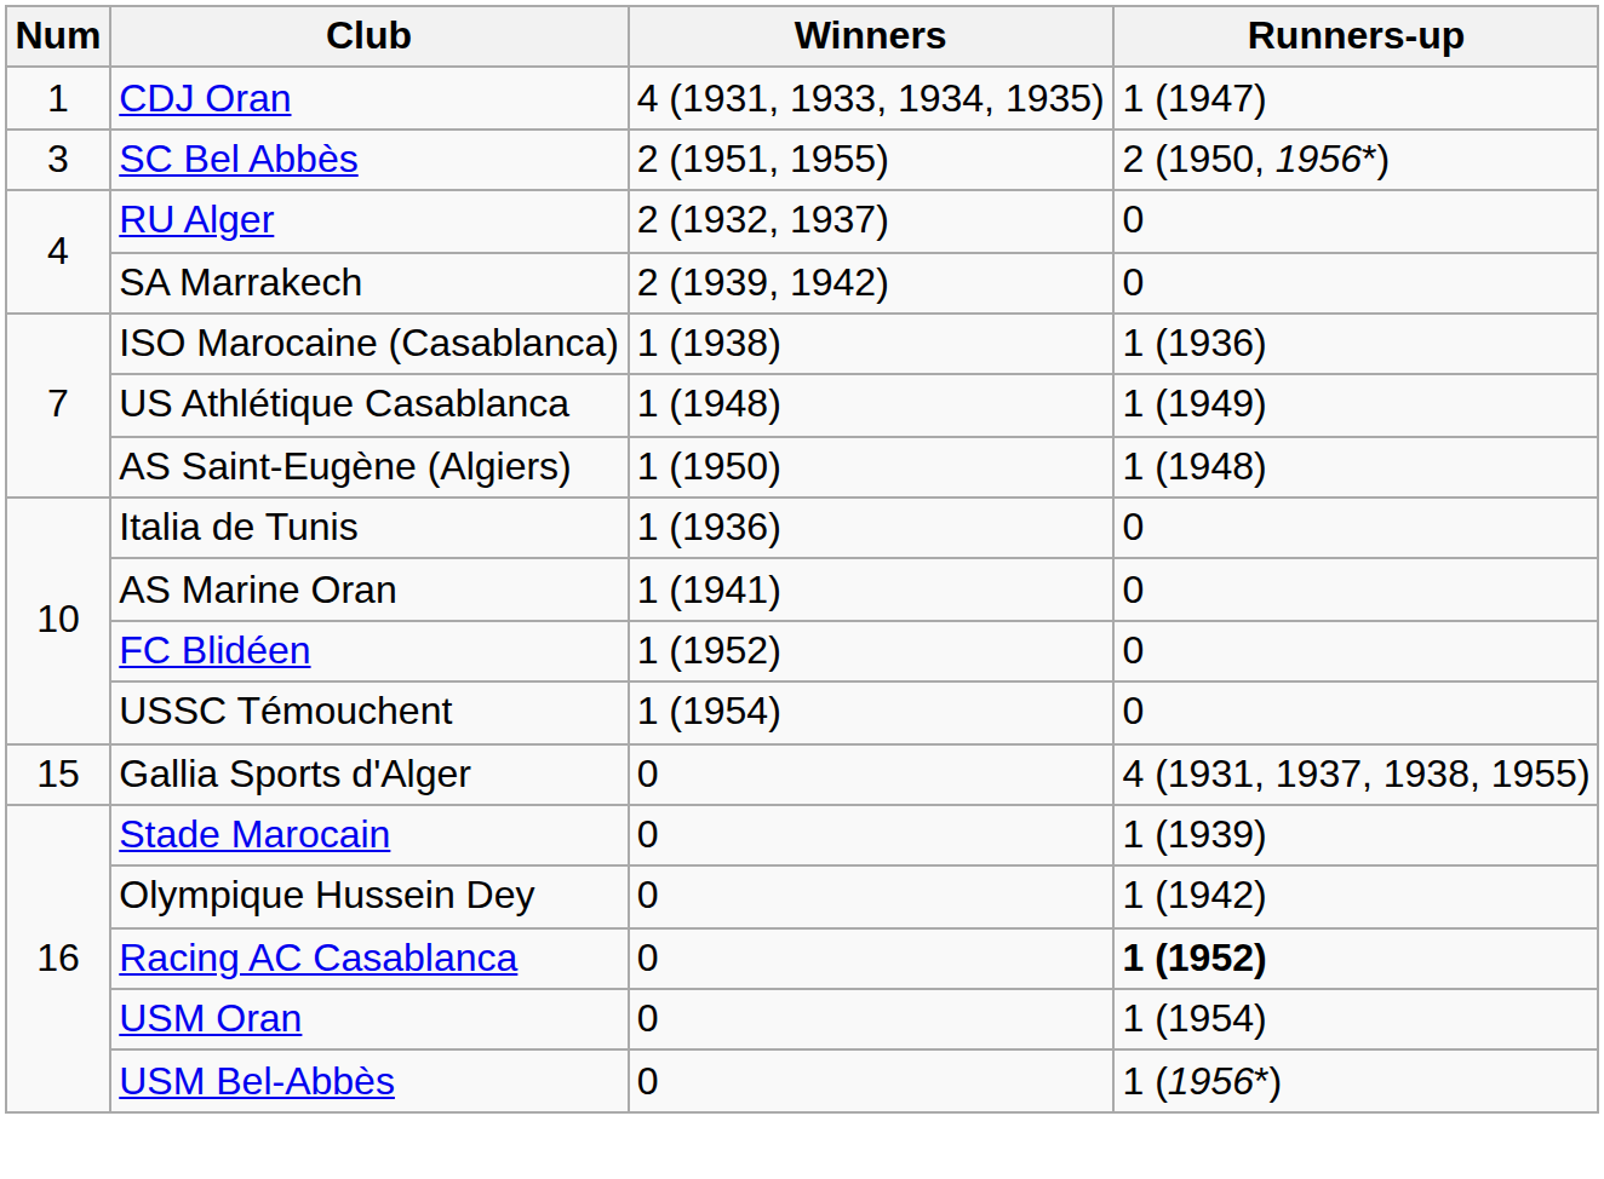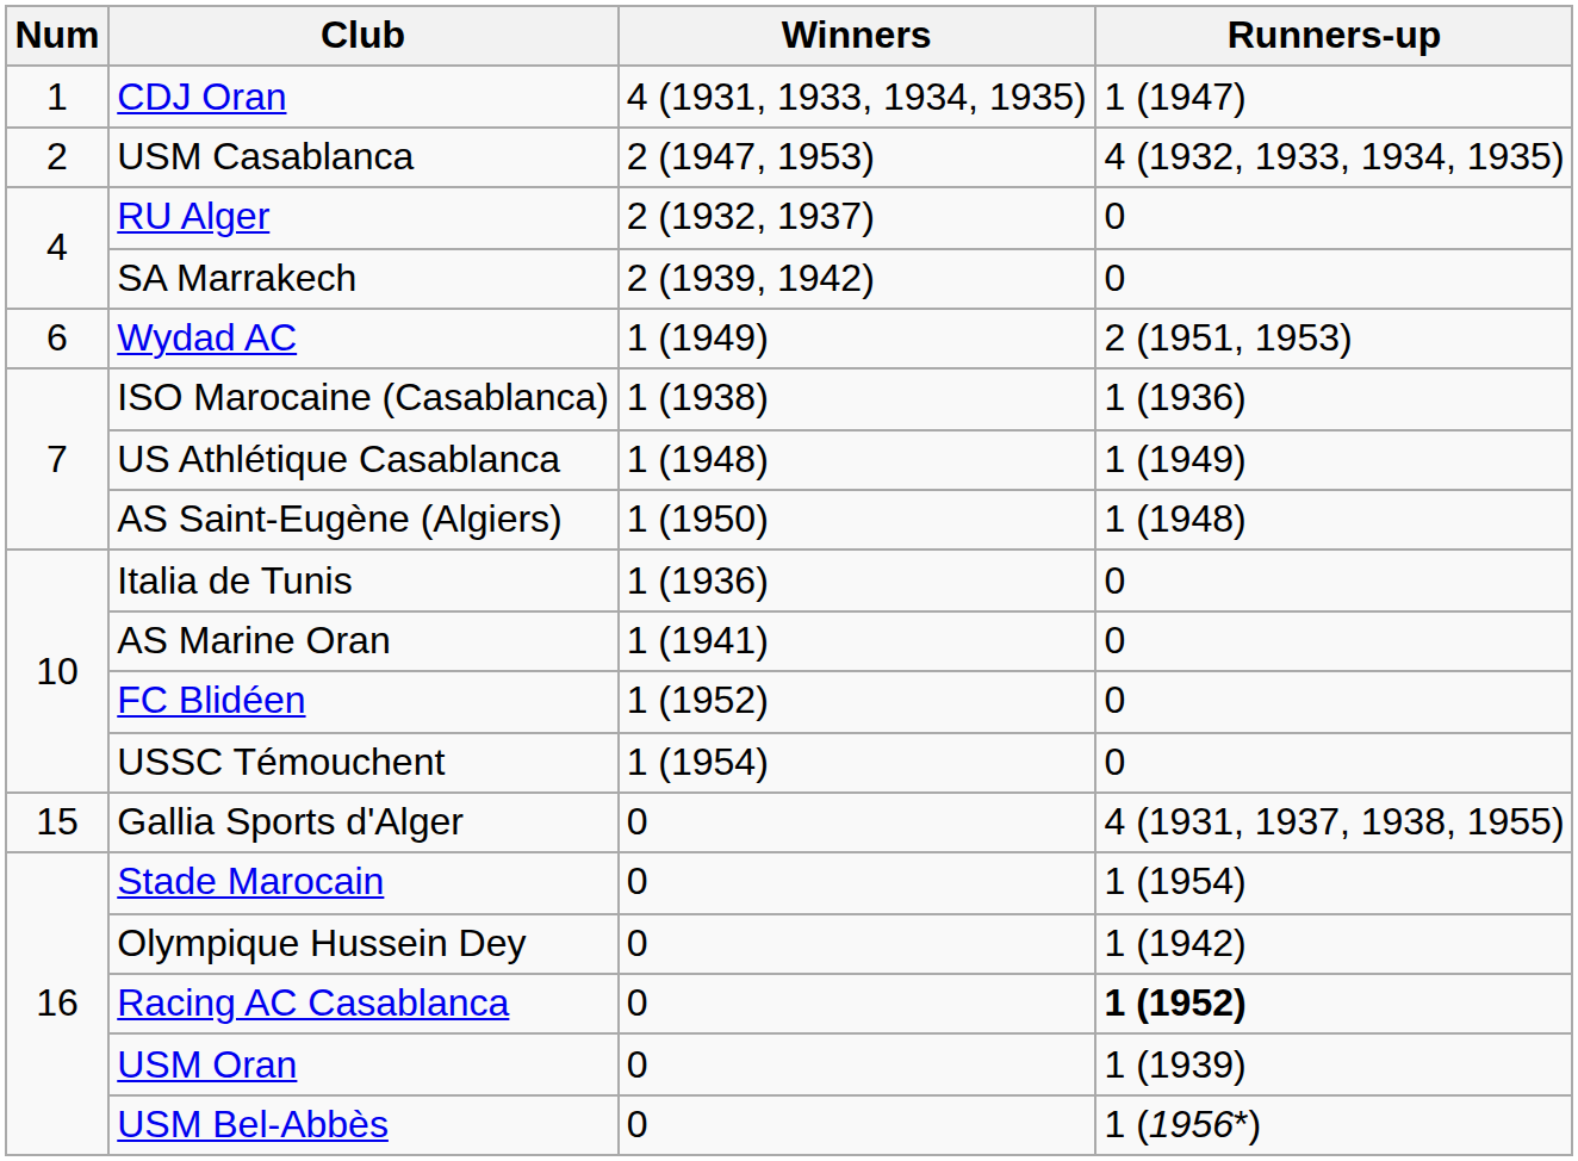 <table class="wikitable">
 <tr>
 <th>Num</th>
 <th>Club</th>
 <th>Winners</th>
 <th>Runners-up</th>
 </tr>
 <tr>
 <td align=center>1</td>
 <td>  <a href='#'>CDJ Oran</a></td>
 <td>4 (1931, 1933, 1934, 1935)</td>
 <td>1 (1947)</td>
 </tr>
 <tr>
-<td align=center>3</td>
-<td>  <a href='#'>SC Bel Abbès</a></td>
-<td>2 (1951, 1955)</td>
-<td>2 (1950, <em>1956</em>*)</td>
+<td align=center>2</td>
+<td> USM Casablanca</td>
+<td>2 (1947, 1953)</td>
+<td>4 (1932, 1933, 1934, 1935)</td>
 </tr>
 <tr>
 <td align=center rowspan=2>4</td>
 <td>  <a href='#'>RU Alger</a></td>
 <td>2 (1932, 1937)</td>
 <td>0</td>
 </tr>
 <tr>
 <td> SA Marrakech</td>
 <td>2 (1939, 1942)</td>
 <td>0</td>
+</tr>
+<tr>
+<td align=center>6</td>
+<td> <a href='#'>Wydad AC</a></td>
+<td>1 (1949)</td>
+<td>2 (1951, 1953)</td>
 </tr>
 <tr>
 <td align=center rowspan=3>7</td>
 <td> ISO Marocaine (Casablanca)</td>
 <td>1 (1938)</td>
 <td>1 (1936)</td>
 </tr>
 <tr>
 <td> US Athlétique Casablanca</td>
 <td>1 (1948)</td>
 <td>1 (1949)</td>
 </tr>
 <tr>
 <td>  AS Saint-Eugène (Algiers)</td>
 <td>1 (1950)</td>
 <td>1 (1948)</td>
 </tr>
 <tr>
 <td align=center rowspan=4>10</td>
 <td> Italia de Tunis</td>
 <td>1 (1936)</td>
 <td>0</td>
 </tr>
 <tr>
 <td>  AS Marine Oran</td>
 <td>1 (1941)</td>
 <td>0</td>
 </tr>
 <tr>
 <td>  <a href='#'>FC Blidéen</a></td>
 <td>1 (1952)</td>
 <td>0</td>
 </tr>
 <tr>
 <td>  USSC Témouchent</td>
 <td>1 (1954)</td>
 <td>0</td>
 </tr>
 <tr>
 <td align=center>15</td>
 <td>  Gallia Sports d'Alger</td>
 <td>0</td>
 <td>4 (1931, 1937, 1938, 1955)</td>
 </tr>
 <tr>
 <td align=center rowspan=5>16</td>
 <td> <a href='#'>Stade Marocain</a></td>
 <td>0</td>
-<td>1 (1939)</td>
+<td>1 (1954)</td>
 </tr>
 <tr>
 <td>  Olympique Hussein Dey</td>
 <td>0</td>
 <td>1 (1942)</td>
 </tr>
 <tr>
 <td> <a href='#'>Racing AC Casablanca</a></td>
 <td>0</td>
 <td><strong>1 (1952)</strong></td>
 </tr>
 <tr>
 <td>  <a href='#'>USM Oran</a></td>
 <td>0</td>
-<td>1 (1954)</td>
+<td>1 (1939)</td>
 </tr>
 <tr>
 <td>  <a href='#'>USM Bel-Abbès</a></td>
 <td>0</td>
 <td>1 (<em>1956</em>*)</td>
 </tr>
 </table>
